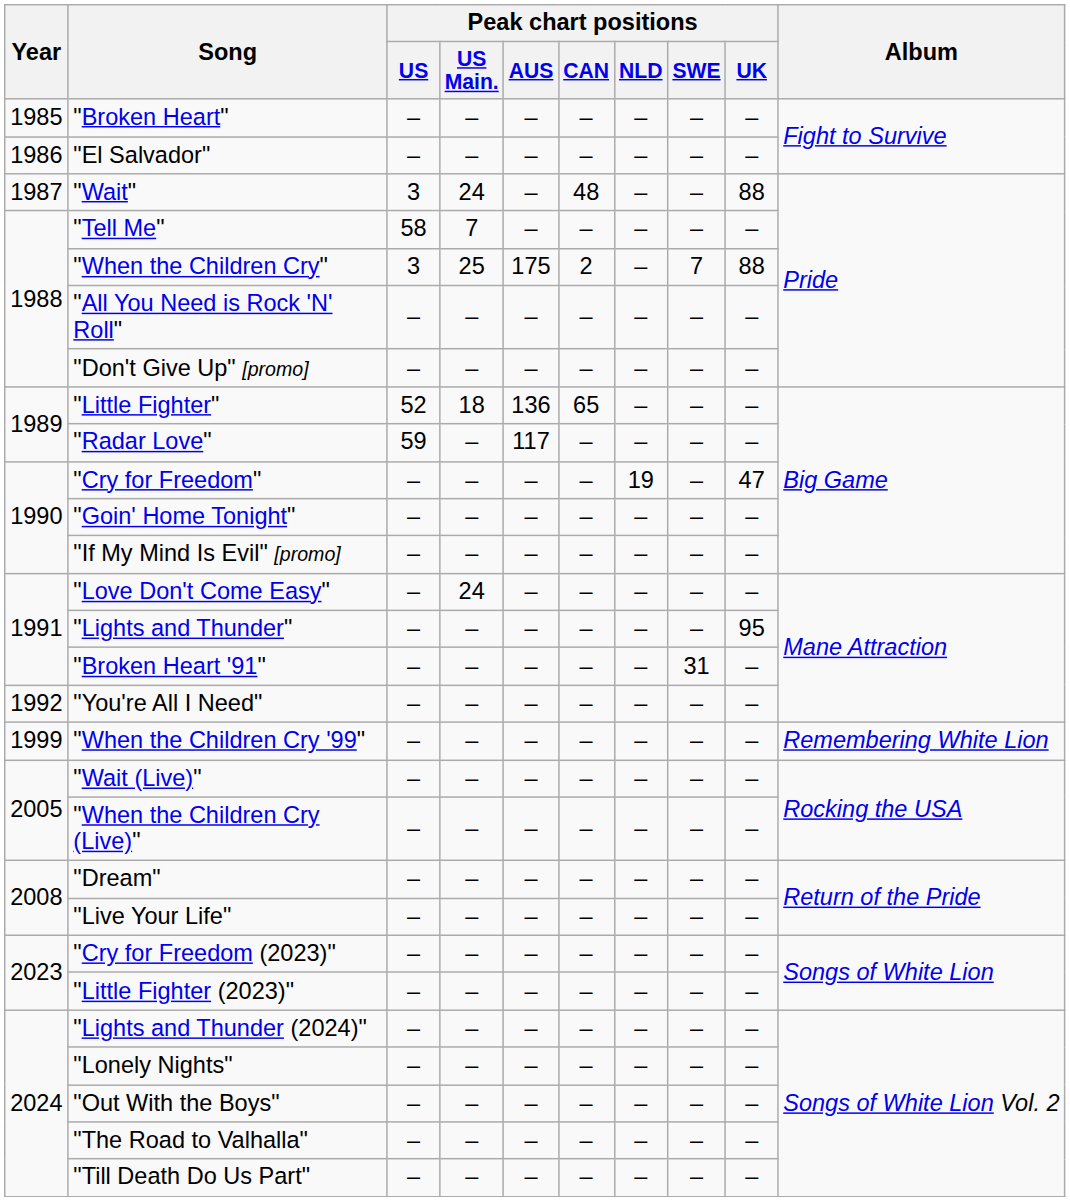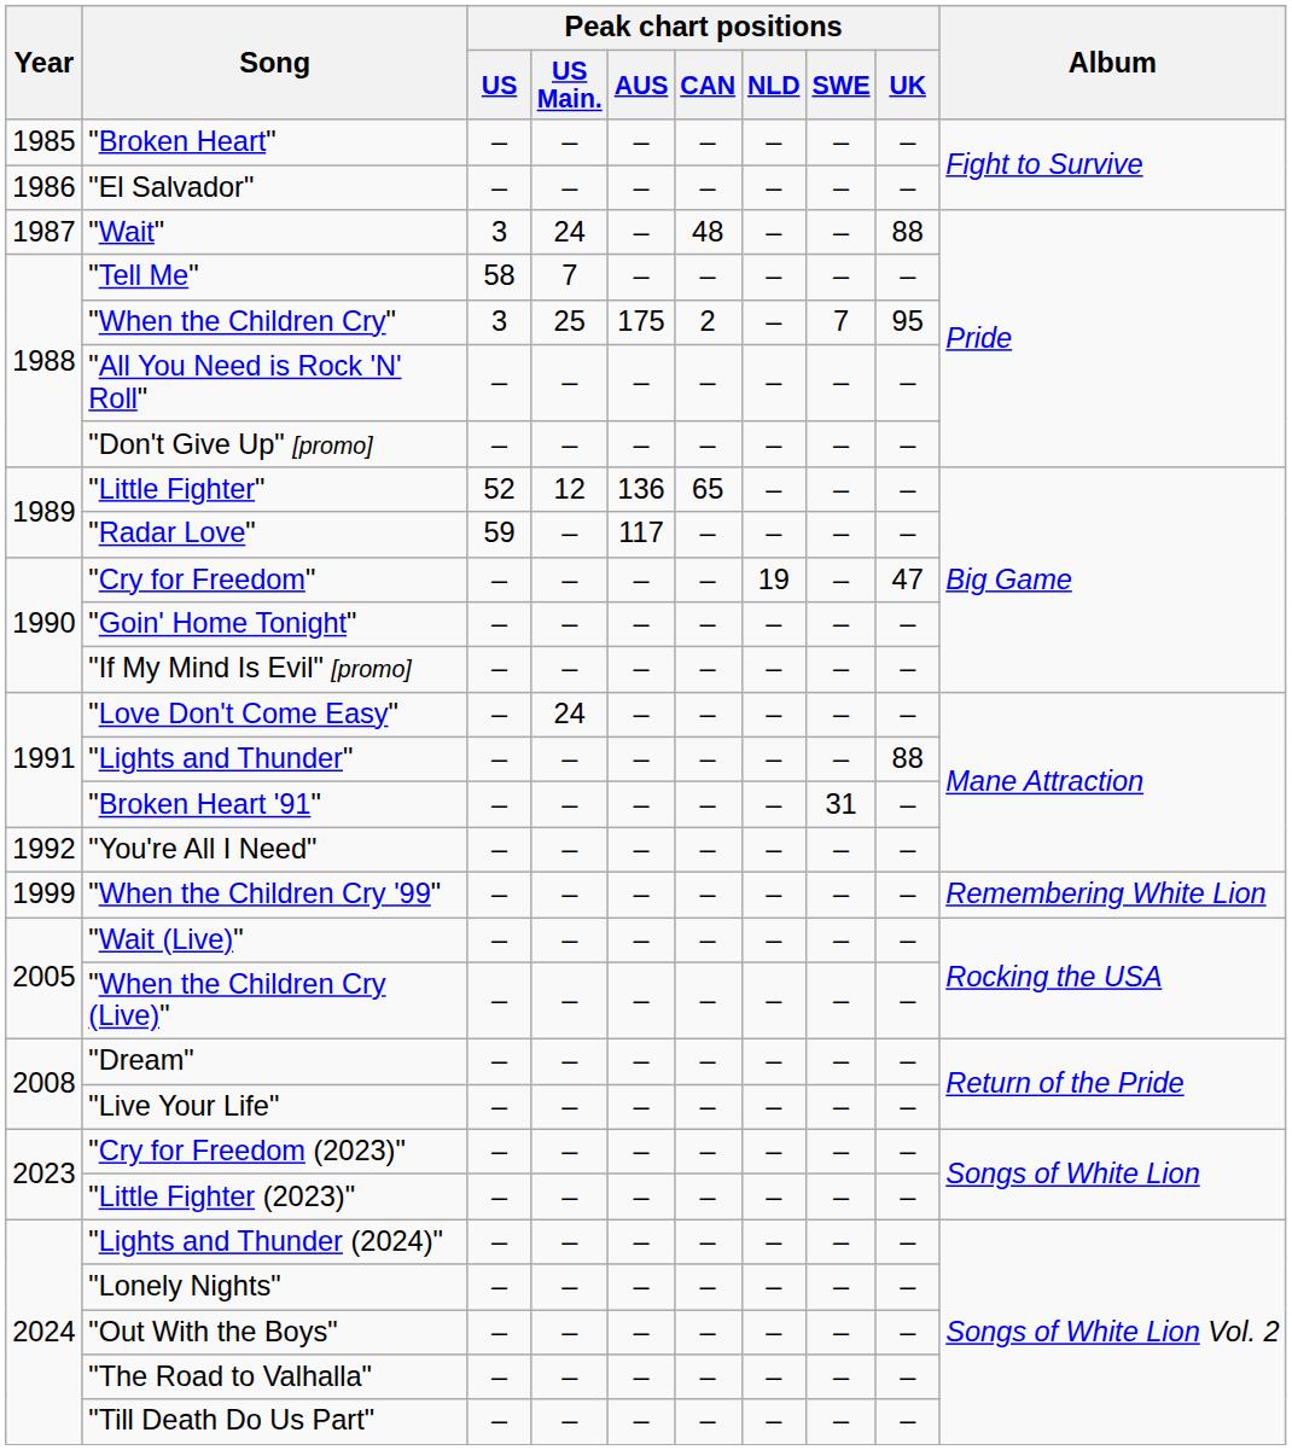 <table class="wikitable">
 <tr>
 <th rowspan="2">Year</th>
 <th rowspan="2" width="210">Song</th>
 <th colspan="7">Peak chart positions</th>
 <th rowspan="2">Album</th>
 </tr>
 <tr>
 <th scope="col" style="width:2em;font-size:90%;"><a href='#'>US</a></th>
 <th scope="col" style="width:2em;font-size:90%;"><a href='#'>US<br>Main.</a></th>
 <th scope="col" style="width:2em;font-size:90%;"><a href='#'>AUS</a><br></th>
 <th scope="col" style="width:2em;font-size:90%;"><a href='#'>CAN</a><br></th>
 <th scope="col" style="width:2em;font-size:90%;"><a href='#'>NLD</a><br></th>
 <th scope="col" style="width:2em;font-size:90%;"><a href='#'>SWE</a><br></th>
 <th scope="col" style="width:2em;font-size:90%;"><a href='#'>UK</a><br></th>
 </tr>
 <tr>
 <td>1985</td>
 <td>"<a href='#'>Broken Heart</a>"</td>
 <td align="center">–</td>
 <td align="center">–</td>
 <td align="center">–</td>
 <td align="center">–</td>
 <td align="center">–</td>
 <td align="center">–</td>
 <td align="center">–</td>
 <td rowspan="2"><em><a href='#'>Fight to Survive</a></em></td>
 </tr>
 <tr>
 <td>1986</td>
 <td>"El Salvador"</td>
 <td align="center">–</td>
 <td align="center">–</td>
 <td align="center">–</td>
 <td align="center">–</td>
 <td align="center">–</td>
 <td align="center">–</td>
 <td align="center">–</td>
 </tr>
 <tr>
 <td>1987</td>
 <td>"<a href='#'>Wait</a>"</td>
 <td align="center">3</td>
 <td align="center">24</td>
 <td align="center">–</td>
 <td align="center">48</td>
 <td align="center">–</td>
 <td align="center">–</td>
 <td align="center">88</td>
 <td rowspan="5"><em><a href='#'>Pride</a></em></td>
 </tr>
 <tr>
 <td rowspan="4">1988</td>
 <td>"<a href='#'>Tell Me</a>"</td>
 <td align="center">58</td>
 <td align="center">7</td>
 <td align="center">–</td>
 <td align="center">–</td>
 <td align="center">–</td>
 <td align="center">–</td>
 <td align="center">–</td>
 </tr>
 <tr>
 <td>"<a href='#'>When the Children Cry</a>"</td>
 <td align="center">3</td>
 <td align="center">25</td>
 <td align="center">175</td>
 <td align="center">2</td>
 <td align="center">–</td>
 <td align="center">7</td>
-<td align="center">88</td>
+<td align="center">95</td>
 </tr>
 <tr>
 <td>"<a href='#'>All You Need is Rock 'N' Roll</a>"</td>
 <td align="center">–</td>
 <td align="center">–</td>
 <td align="center">–</td>
 <td align="center">–</td>
 <td align="center">–</td>
 <td align="center">–</td>
 <td align="center">–</td>
 </tr>
 <tr>
 <td>"Don't Give Up" <small><em>[promo]</em></small></td>
 <td align="center">–</td>
 <td align="center">–</td>
 <td align="center">–</td>
 <td align="center">–</td>
 <td align="center">–</td>
 <td align="center">–</td>
 <td align="center">–</td>
 </tr>
 <tr>
 <td rowspan="2">1989</td>
 <td>"<a href='#'>Little Fighter</a>"</td>
 <td align="center">52</td>
-<td align="center">18</td>
+<td align="center">12</td>
 <td align="center">136</td>
 <td align="center">65</td>
 <td align="center">–</td>
 <td align="center">–</td>
 <td align="center">–</td>
 <td rowspan="5"><em><a href='#'>Big Game</a></em></td>
 </tr>
 <tr>
 <td>"<a href='#'>Radar Love</a>"</td>
 <td align="center">59</td>
 <td align="center">–</td>
 <td align="center">117</td>
 <td align="center">–</td>
 <td align="center">–</td>
 <td align="center">–</td>
 <td align="center">–</td>
 </tr>
 <tr>
 <td rowspan="3">1990</td>
 <td>"<a href='#'>Cry for Freedom</a>"</td>
 <td align="center">–</td>
 <td align="center">–</td>
 <td align="center">–</td>
 <td align="center">–</td>
 <td align="center">19</td>
 <td align="center">–</td>
 <td align="center">47</td>
 </tr>
 <tr>
 <td>"<a href='#'>Goin' Home Tonight</a>"</td>
 <td align="center">–</td>
 <td align="center">–</td>
 <td align="center">–</td>
 <td align="center">–</td>
 <td align="center">–</td>
 <td align="center">–</td>
 <td align="center">–</td>
 </tr>
 <tr>
 <td>"If My Mind Is Evil" <small><em>[promo]</em></small></td>
 <td align="center">–</td>
 <td align="center">–</td>
 <td align="center">–</td>
 <td align="center">–</td>
 <td align="center">–</td>
 <td align="center">–</td>
 <td align="center">–</td>
 </tr>
 <tr>
 <td rowspan="3">1991</td>
 <td>"<a href='#'>Love Don't Come Easy</a>"</td>
 <td align="center">–</td>
 <td align="center">24</td>
 <td align="center">–</td>
 <td align="center">–</td>
 <td align="center">–</td>
 <td align="center">–</td>
 <td align="center">–</td>
 <td rowspan="4"><em><a href='#'>Mane Attraction</a></em></td>
 </tr>
 <tr>
 <td>"<a href='#'>Lights and Thunder</a>"</td>
 <td align="center">–</td>
 <td align="center">–</td>
 <td align="center">–</td>
 <td align="center">–</td>
 <td align="center">–</td>
 <td align="center">–</td>
-<td align="center">95</td>
+<td align="center">88</td>
 </tr>
 <tr>
 <td>"<a href='#'>Broken Heart '91</a>"</td>
 <td align="center">–</td>
 <td align="center">–</td>
 <td align="center">–</td>
 <td align="center">–</td>
 <td align="center">–</td>
 <td align="center">31</td>
 <td align="center">–</td>
 </tr>
 <tr>
 <td>1992</td>
 <td>"You're All I Need"</td>
 <td align="center">–</td>
 <td align="center">–</td>
 <td align="center">–</td>
 <td align="center">–</td>
 <td align="center">–</td>
 <td align="center">–</td>
 <td align="center">–</td>
 </tr>
 <tr>
 <td>1999</td>
 <td>"<a href='#'>When the Children Cry '99</a>"</td>
 <td align="center">–</td>
 <td align="center">–</td>
 <td align="center">–</td>
 <td align="center">–</td>
 <td align="center">–</td>
 <td align="center">–</td>
 <td align="center">–</td>
 <td><em><a href='#'>Remembering White Lion</a></em></td>
 </tr>
 <tr>
 <td rowspan="2">2005</td>
 <td>"<a href='#'>Wait (Live)</a>"</td>
 <td align="center">–</td>
 <td align="center">–</td>
 <td align="center">–</td>
 <td align="center">–</td>
 <td align="center">–</td>
 <td align="center">–</td>
 <td align="center">–</td>
 <td rowspan="2"><em><a href='#'>Rocking the USA</a></em></td>
 </tr>
 <tr>
 <td>"<a href='#'>When the Children Cry (Live)</a>"</td>
 <td align="center">–</td>
 <td align="center">–</td>
 <td align="center">–</td>
 <td align="center">–</td>
 <td align="center">–</td>
 <td align="center">–</td>
 <td align="center">–</td>
 </tr>
 <tr>
 <td rowspan="2">2008</td>
 <td>"Dream"</td>
 <td align="center">–</td>
 <td align="center">–</td>
 <td align="center">–</td>
 <td align="center">–</td>
 <td align="center">–</td>
 <td align="center">–</td>
 <td align="center">–</td>
 <td rowspan="2"><em><a href='#'>Return of the Pride</a></em></td>
 </tr>
 <tr>
 <td>"Live Your Life"</td>
 <td align="center">–</td>
 <td align="center">–</td>
 <td align="center">–</td>
 <td align="center">–</td>
 <td align="center">–</td>
 <td align="center">–</td>
 <td align="center">–</td>
 </tr>
 <tr>
 <td rowspan="2">2023</td>
 <td>"<a href='#'>Cry for Freedom</a> (2023)"</td>
 <td align="center">–</td>
 <td align="center">–</td>
 <td align="center">–</td>
 <td align="center">–</td>
 <td align="center">–</td>
 <td align="center">–</td>
 <td align="center">–</td>
 <td rowspan="2"><em><a href='#'>Songs of White Lion</a></em></td>
 </tr>
 <tr>
 <td>"<a href='#'>Little Fighter</a> (2023)"</td>
 <td align="center">–</td>
 <td align="center">–</td>
 <td align="center">–</td>
 <td align="center">–</td>
 <td align="center">–</td>
 <td align="center">–</td>
 <td align="center">–</td>
 </tr>
 <tr>
 <td rowspan="5">2024</td>
 <td>"<a href='#'>Lights and Thunder</a> (2024)"</td>
 <td align="center">–</td>
 <td align="center">–</td>
 <td align="center">–</td>
 <td align="center">–</td>
 <td align="center">–</td>
 <td align="center">–</td>
 <td align="center">–</td>
 <td rowspan="5"><em><a href='#'>Songs of White Lion</a> Vol. 2</em></td>
 </tr>
 <tr>
 <td>"Lonely Nights"</td>
 <td align="center">–</td>
 <td align="center">–</td>
 <td align="center">–</td>
 <td align="center">–</td>
 <td align="center">–</td>
 <td align="center">–</td>
 <td align="center">–</td>
 </tr>
 <tr>
 <td>"Out With the Boys"</td>
 <td align="center">–</td>
 <td align="center">–</td>
 <td align="center">–</td>
 <td align="center">–</td>
 <td align="center">–</td>
 <td align="center">–</td>
 <td align="center">–</td>
 </tr>
 <tr>
 <td>"The Road to Valhalla"</td>
 <td align="center">–</td>
 <td align="center">–</td>
 <td align="center">–</td>
 <td align="center">–</td>
 <td align="center">–</td>
 <td align="center">–</td>
 <td align="center">–</td>
 </tr>
 <tr>
 <td>"Till Death Do Us Part"</td>
 <td align="center">–</td>
 <td align="center">–</td>
 <td align="center">–</td>
 <td align="center">–</td>
 <td align="center">–</td>
 <td align="center">–</td>
 <td align="center">–</td>
 </tr>
 <tr>
 </tr>
 </table>
